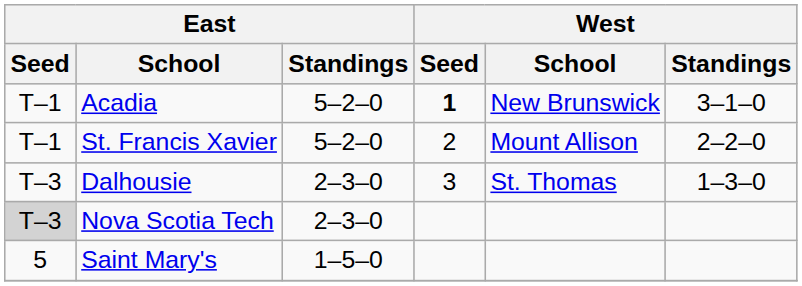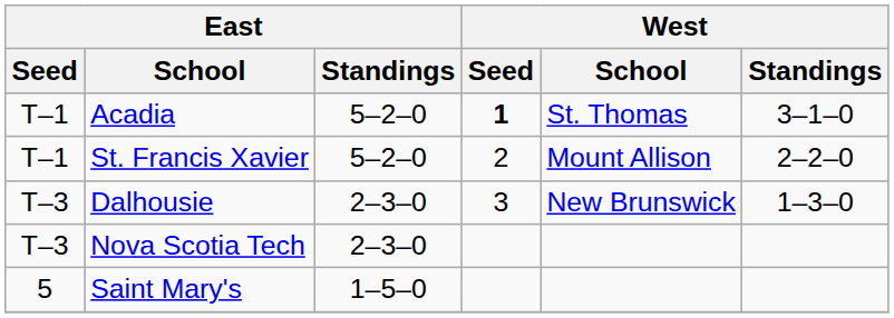 <table class="wikitable">
 <tr>
 <th colspan=3>East</th>
 <th colspan=3>West</th>
 </tr>
 <tr>
 <th>Seed</th>
 <th>School</th>
 <th>Standings</th>
 <th>Seed</th>
 <th>School</th>
 <th>Standings</th>
 </tr>
 <tr>
 <td align=center>T–1</td>
 <td><a href='#'>Acadia</a></td>
 <td align=center>5–2–0</td>
 <td align=center><strong>1</strong></td>
-<td><a href='#'>New Brunswick</a></td>
+<td><a href='#'>St. Thomas</a></td>
 <td align=center>3–1–0</td>
 </tr>
 <tr>
 <td align=center>T–1</td>
 <td><a href='#'>St. Francis Xavier</a></td>
 <td align=center>5–2–0</td>
 <td align=center>2</td>
 <td><a href='#'>Mount Allison</a></td>
 <td align=center>2–2–0</td>
 </tr>
 <tr>
 <td align=center>T–3</td>
 <td><a href='#'>Dalhousie</a></td>
 <td align=center>2–3–0</td>
 <td align=center>3</td>
-<td><a href='#'>St. Thomas</a></td>
+<td><a href='#'>New Brunswick</a></td>
 <td align=center>1–3–0</td>
 </tr>
 <tr>
-<td align=center style="background: lightgrey;">T–3</td>
+<td align=center>T–3</td>
 <td><a href='#'>Nova Scotia Tech</a></td>
 <td align=center>2–3–0</td>
 <td></td>
 <td></td>
 <td></td>
 </tr>
 <tr>
 <td align=center>5</td>
 <td><a href='#'>Saint Mary's</a></td>
 <td align=center>1–5–0</td>
 <td></td>
 <td></td>
 <td></td>
 </tr>
 <tr>
 </tr>
 </table>
